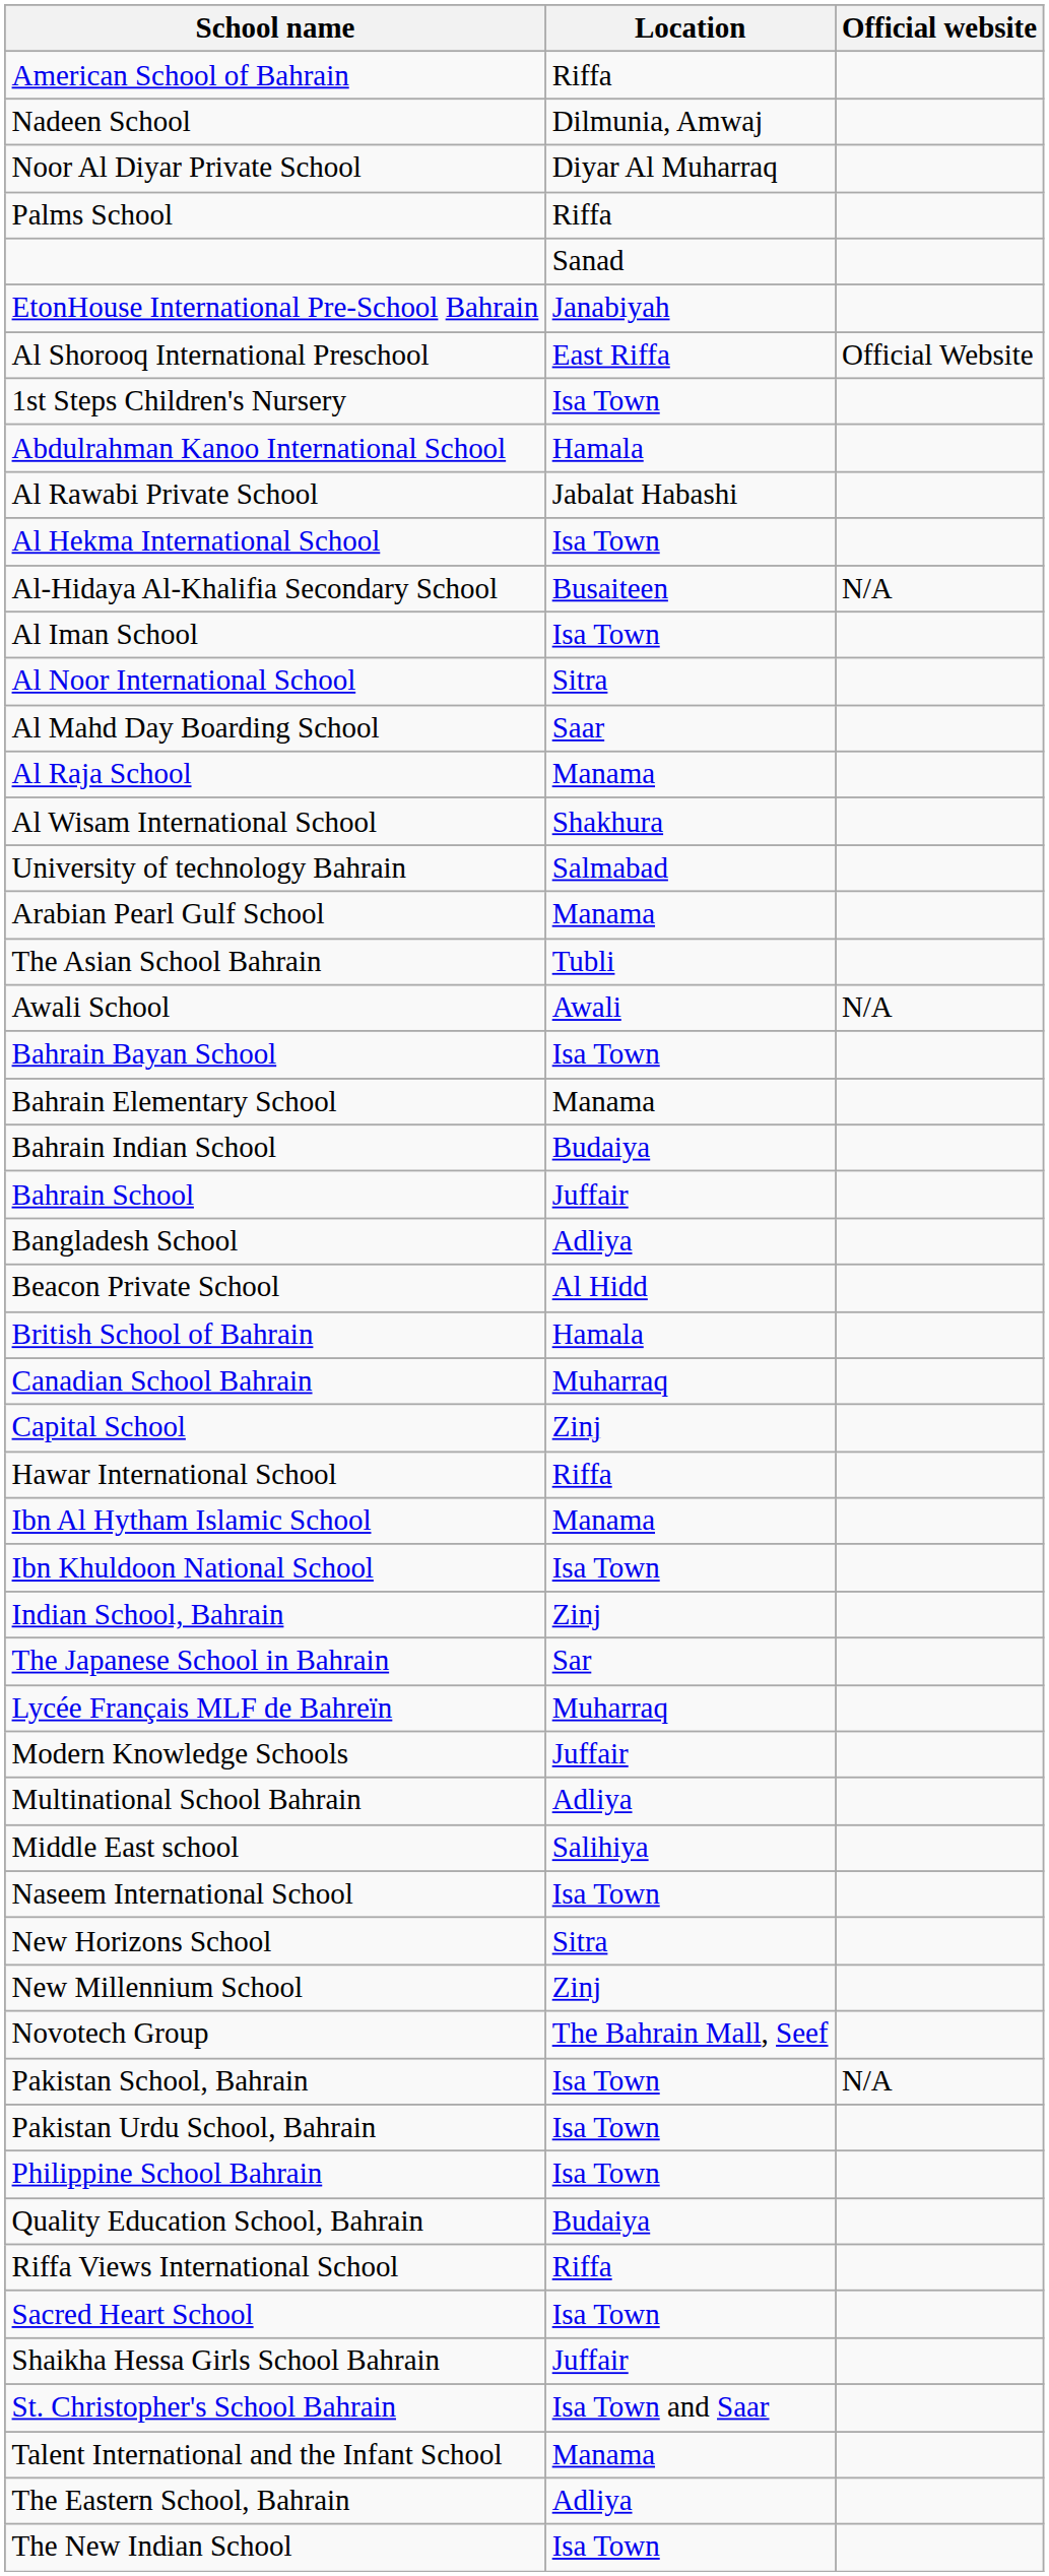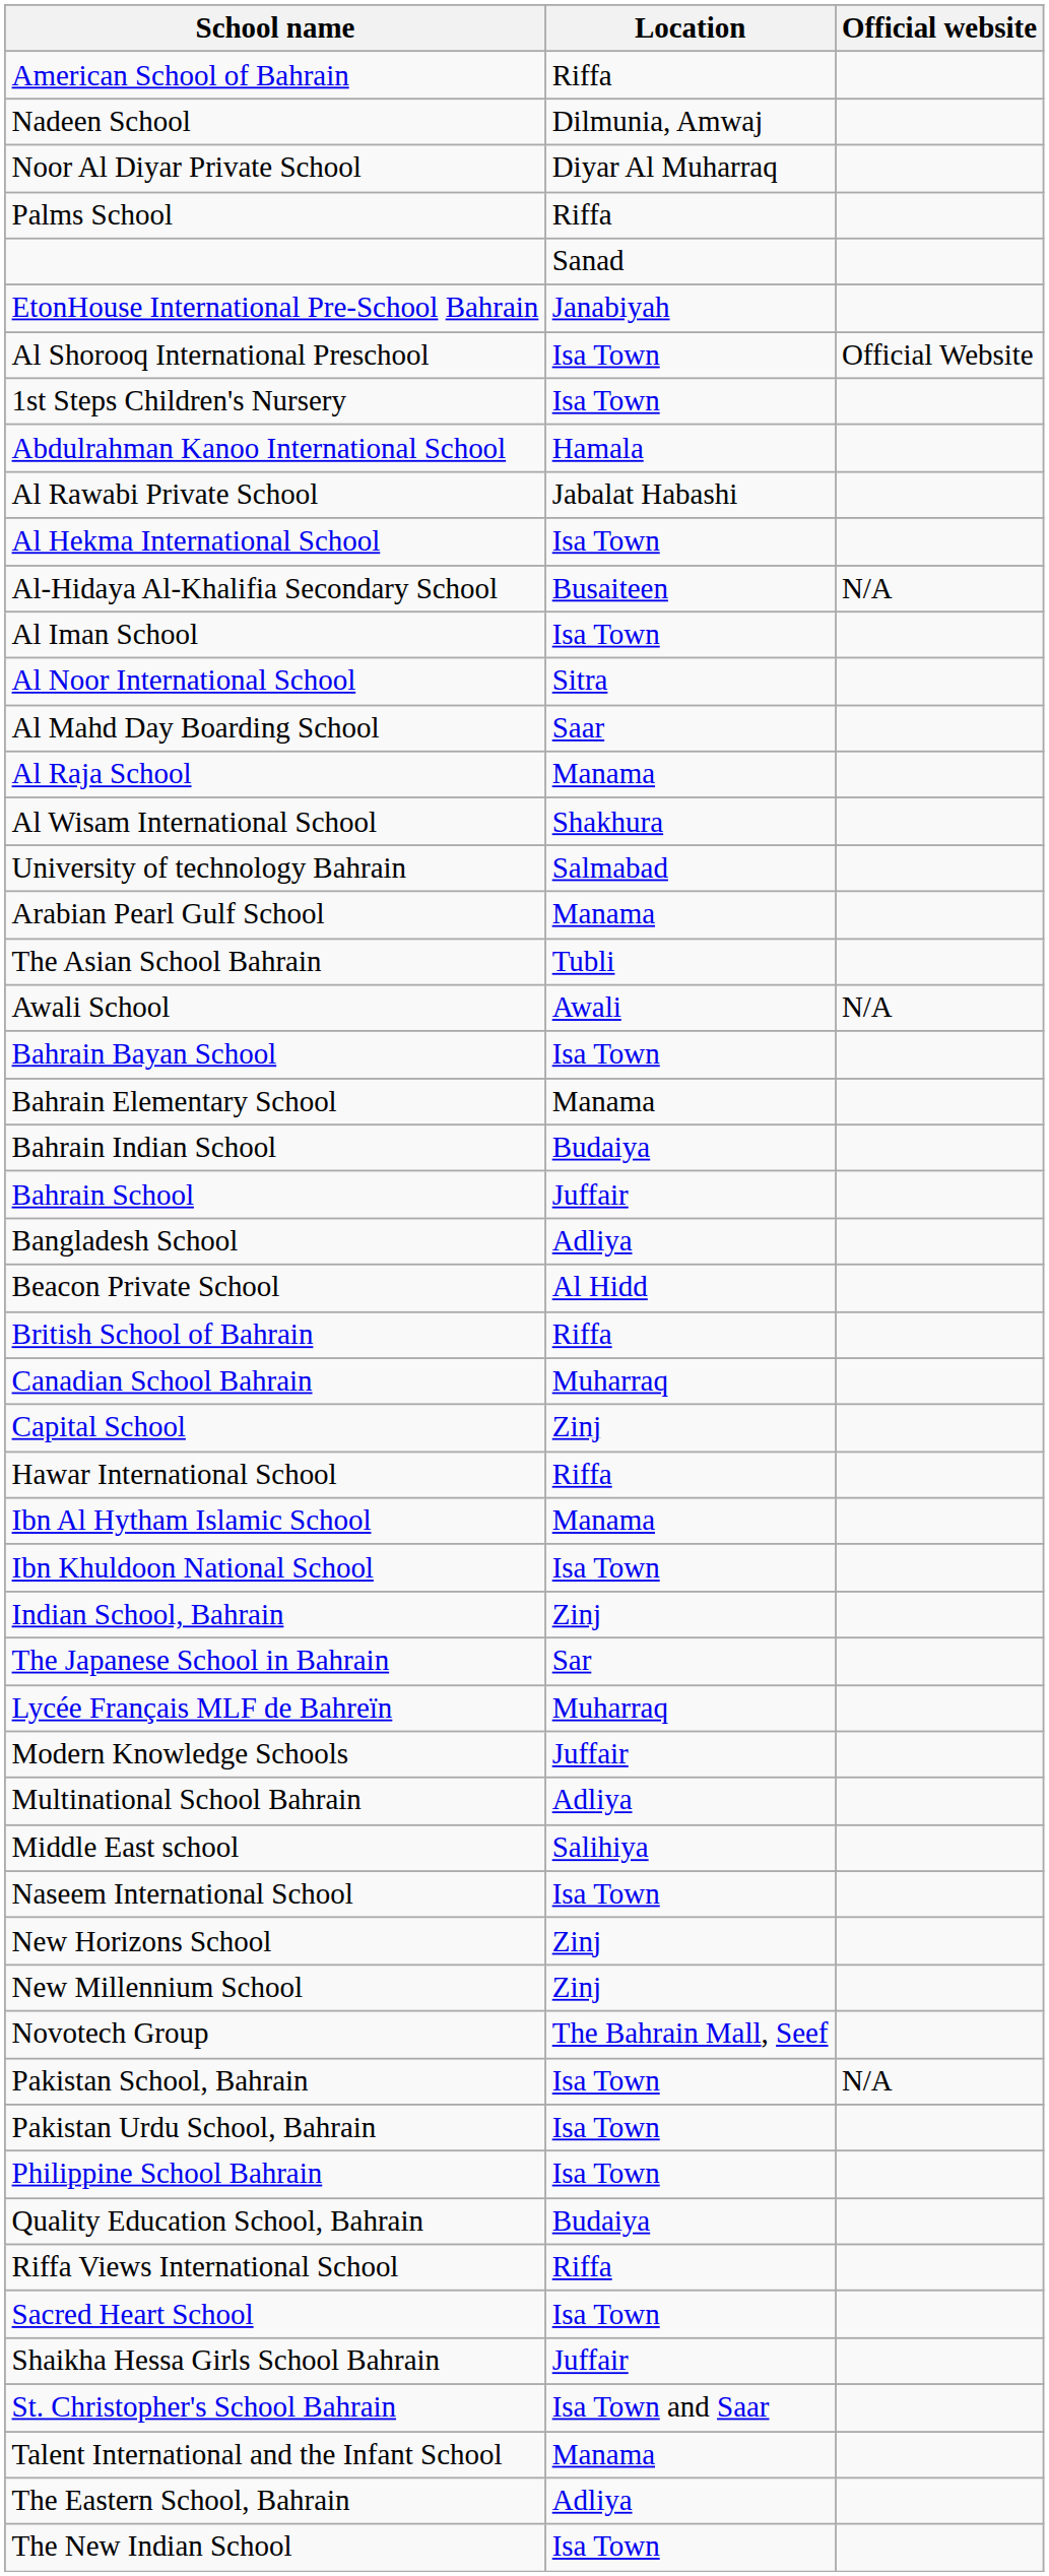 <table class="wikitable">
 <tr>
 <th>School name</th>
 <th>Location</th>
 <th>Official website</th>
 </tr>
 <tr>
 <td><a href='#'>American School of Bahrain</a></td>
 <td>Riffa</td>
 <td></td>
 </tr>
 <tr>
 <td>Nadeen School</td>
 <td>Dilmunia, Amwaj</td>
 <td></td>
 </tr>
 <tr>
 <td>Noor Al Diyar Private School</td>
 <td>Diyar Al Muharraq</td>
 <td></td>
 </tr>
 <tr>
 <td>Palms School</td>
 <td>Riffa</td>
 <td></td>
 </tr>
 <tr>
 <td></td>
 <td>Sanad</td>
 <td></td>
 </tr>
 <tr>
 <td><a href='#'>EtonHouse International Pre-School</a> <a href='#'>Bahrain</a></td>
 <td><a href='#'>Janabiyah</a></td>
 <td></td>
 </tr>
 <tr>
 <td>Al Shorooq International Preschool</td>
-<td><a href='#'>East Riffa</a></td>
+<td><a href='#'>Isa Town</a></td>
 <td>Official Website</td>
 </tr>
 <tr>
 <td>1st Steps Children's Nursery</td>
 <td><a href='#'>Isa Town</a></td>
 <td></td>
 </tr>
 <tr>
 <td><a href='#'>Abdulrahman Kanoo International School</a></td>
 <td><a href='#'>Hamala</a></td>
 <td></td>
 </tr>
 <tr>
 <td>Al Rawabi Private School</td>
 <td>Jabalat Habashi</td>
 <td></td>
 </tr>
 <tr>
 <td><a href='#'>Al Hekma International School</a></td>
 <td><a href='#'>Isa Town</a></td>
 <td></td>
 </tr>
 <tr>
 <td>Al-Hidaya Al-Khalifia Secondary School</td>
 <td><a href='#'>Busaiteen</a></td>
 <td>N/A</td>
 </tr>
 <tr>
 <td>Al Iman School</td>
 <td><a href='#'>Isa Town</a></td>
 <td></td>
 </tr>
 <tr>
 <td><a href='#'>Al Noor International School</a></td>
 <td><a href='#'>Sitra</a></td>
 <td></td>
 </tr>
 <tr>
 <td>Al Mahd Day Boarding School</td>
 <td><a href='#'>Saar</a></td>
 <td></td>
 </tr>
 <tr>
 <td><a href='#'>Al Raja School</a></td>
 <td><a href='#'>Manama</a></td>
 <td></td>
 </tr>
 <tr>
 <td>Al Wisam International School</td>
 <td><a href='#'>Shakhura</a></td>
 <td></td>
 </tr>
 <tr>
 <td>University of technology Bahrain</td>
 <td><a href='#'>Salmabad</a></td>
 <td></td>
 </tr>
 <tr>
 <td>Arabian Pearl Gulf School</td>
 <td><a href='#'>Manama</a></td>
 <td></td>
 </tr>
 <tr>
 <td>The Asian School Bahrain</td>
 <td><a href='#'>Tubli</a></td>
 <td></td>
 </tr>
 <tr>
 <td>Awali School</td>
 <td><a href='#'>Awali</a></td>
 <td>N/A</td>
 </tr>
 <tr>
 <td><a href='#'>Bahrain Bayan School</a></td>
 <td><a href='#'>Isa Town</a></td>
 <td></td>
 </tr>
 <tr>
 <td>Bahrain Elementary School</td>
 <td>Manama</td>
 <td></td>
 </tr>
 <tr>
 <td>Bahrain Indian School</td>
 <td><a href='#'>Budaiya</a></td>
 <td></td>
 </tr>
 <tr>
 <td><a href='#'>Bahrain School</a></td>
 <td><a href='#'>Juffair</a></td>
 <td></td>
 </tr>
 <tr>
 <td>Bangladesh School</td>
 <td><a href='#'>Adliya</a></td>
 <td></td>
 </tr>
 <tr>
 <td>Beacon Private School</td>
 <td><a href='#'>Al Hidd</a></td>
 <td></td>
 </tr>
 <tr>
 <td><a href='#'>British School of Bahrain</a></td>
-<td><a href='#'>Hamala</a></td>
+<td><a href='#'>Riffa</a></td>
 <td></td>
 </tr>
 <tr>
 <td><a href='#'>Canadian School Bahrain</a></td>
 <td><a href='#'>Muharraq</a></td>
 <td></td>
 </tr>
 <tr>
 <td><a href='#'>Capital School</a></td>
 <td><a href='#'>Zinj</a></td>
 <td></td>
 </tr>
 <tr>
 <td>Hawar International School</td>
 <td><a href='#'>Riffa</a></td>
 <td></td>
 </tr>
 <tr>
 <td><a href='#'>Ibn Al Hytham Islamic School</a></td>
 <td><a href='#'>Manama</a></td>
 <td></td>
 </tr>
 <tr>
 <td><a href='#'>Ibn Khuldoon National School</a></td>
 <td><a href='#'>Isa Town</a></td>
 <td></td>
 </tr>
 <tr>
 <td><a href='#'>Indian School, Bahrain</a></td>
 <td><a href='#'>Zinj</a></td>
 <td></td>
 </tr>
 <tr>
 <td><a href='#'>The Japanese School in Bahrain</a></td>
 <td><a href='#'>Sar</a></td>
 <td></td>
 </tr>
 <tr>
 <td><a href='#'>Lycée Français MLF de Bahreïn</a></td>
 <td><a href='#'>Muharraq</a></td>
 <td></td>
 </tr>
 <tr>
 <td>Modern Knowledge Schools</td>
 <td><a href='#'>Juffair</a></td>
 <td></td>
 </tr>
 <tr>
 <td>Multinational School Bahrain</td>
 <td><a href='#'>Adliya</a></td>
 <td></td>
 </tr>
 <tr>
 <td>Middle East school</td>
 <td><a href='#'>Salihiya</a><br></td>
 </tr>
 <tr>
 <td>Naseem International School</td>
 <td><a href='#'>Isa Town</a></td>
 <td></td>
 </tr>
 <tr>
 <td>New Horizons School</td>
-<td><a href='#'>Sitra</a></td>
+<td><a href='#'>Zinj</a></td>
 <td></td>
 </tr>
 <tr>
 <td>New Millennium School</td>
 <td><a href='#'>Zinj</a></td>
 <td></td>
 </tr>
 <tr>
 <td>Novotech Group</td>
 <td><a href='#'>The Bahrain Mall</a>, <a href='#'>Seef</a></td>
 <td></td>
 </tr>
 <tr>
 <td>Pakistan School, Bahrain</td>
 <td><a href='#'>Isa Town</a></td>
 <td>N/A</td>
 </tr>
 <tr>
 <td>Pakistan Urdu School, Bahrain</td>
 <td><a href='#'>Isa Town</a></td>
 <td></td>
 </tr>
 <tr>
 <td><a href='#'>Philippine School Bahrain</a></td>
 <td><a href='#'>Isa Town</a></td>
 <td></td>
 </tr>
 <tr>
 <td>Quality Education School, Bahrain</td>
 <td><a href='#'>Budaiya</a></td>
 <td></td>
 </tr>
 <tr>
 <td>Riffa Views International School</td>
 <td><a href='#'>Riffa</a></td>
 <td></td>
 </tr>
 <tr>
 <td><a href='#'>Sacred Heart School</a></td>
 <td><a href='#'>Isa Town</a></td>
 <td></td>
 </tr>
 <tr>
 <td>Shaikha Hessa Girls School Bahrain</td>
 <td><a href='#'>Juffair</a></td>
 <td></td>
 </tr>
 <tr>
 <td><a href='#'>St. Christopher's School Bahrain</a></td>
 <td><a href='#'>Isa Town</a> and <a href='#'>Saar</a></td>
 <td></td>
 </tr>
 <tr>
 <td>Talent International and the Infant School</td>
 <td><a href='#'>Manama</a></td>
 <td></td>
 </tr>
 <tr>
 <td>The Eastern School, Bahrain</td>
 <td><a href='#'>Adliya</a></td>
 <td></td>
 </tr>
 <tr>
 <td>The New Indian School</td>
 <td><a href='#'>Isa Town</a></td>
 <td></td>
 </tr>
 </table>
